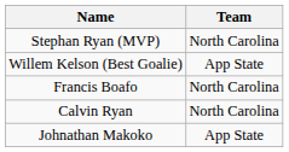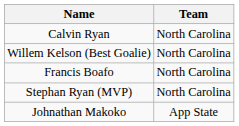 <table class="wikitable" style="text-align:center">
 <tr>
 <th>Name</th>
 <th>Team</th>
 </tr>
 <tr>
-<td>Stephan Ryan (MVP)</td>
+<td>Calvin Ryan</td>
 <td>North Carolina</td>
 </tr>
 <tr>
 <td>Willem Kelson (Best Goalie)</td>
-<td>App State</td>
+<td>North Carolina</td>
 </tr>
 <tr>
 <td>Francis Boafo</td>
 <td>North Carolina</td>
 </tr>
 <tr>
-<td>Calvin Ryan</td>
+<td>Stephan Ryan (MVP)</td>
 <td>North Carolina</td>
 </tr>
 <tr>
 <td>Johnathan Makoko</td>
 <td>App State</td>
 </tr>
 </table>
